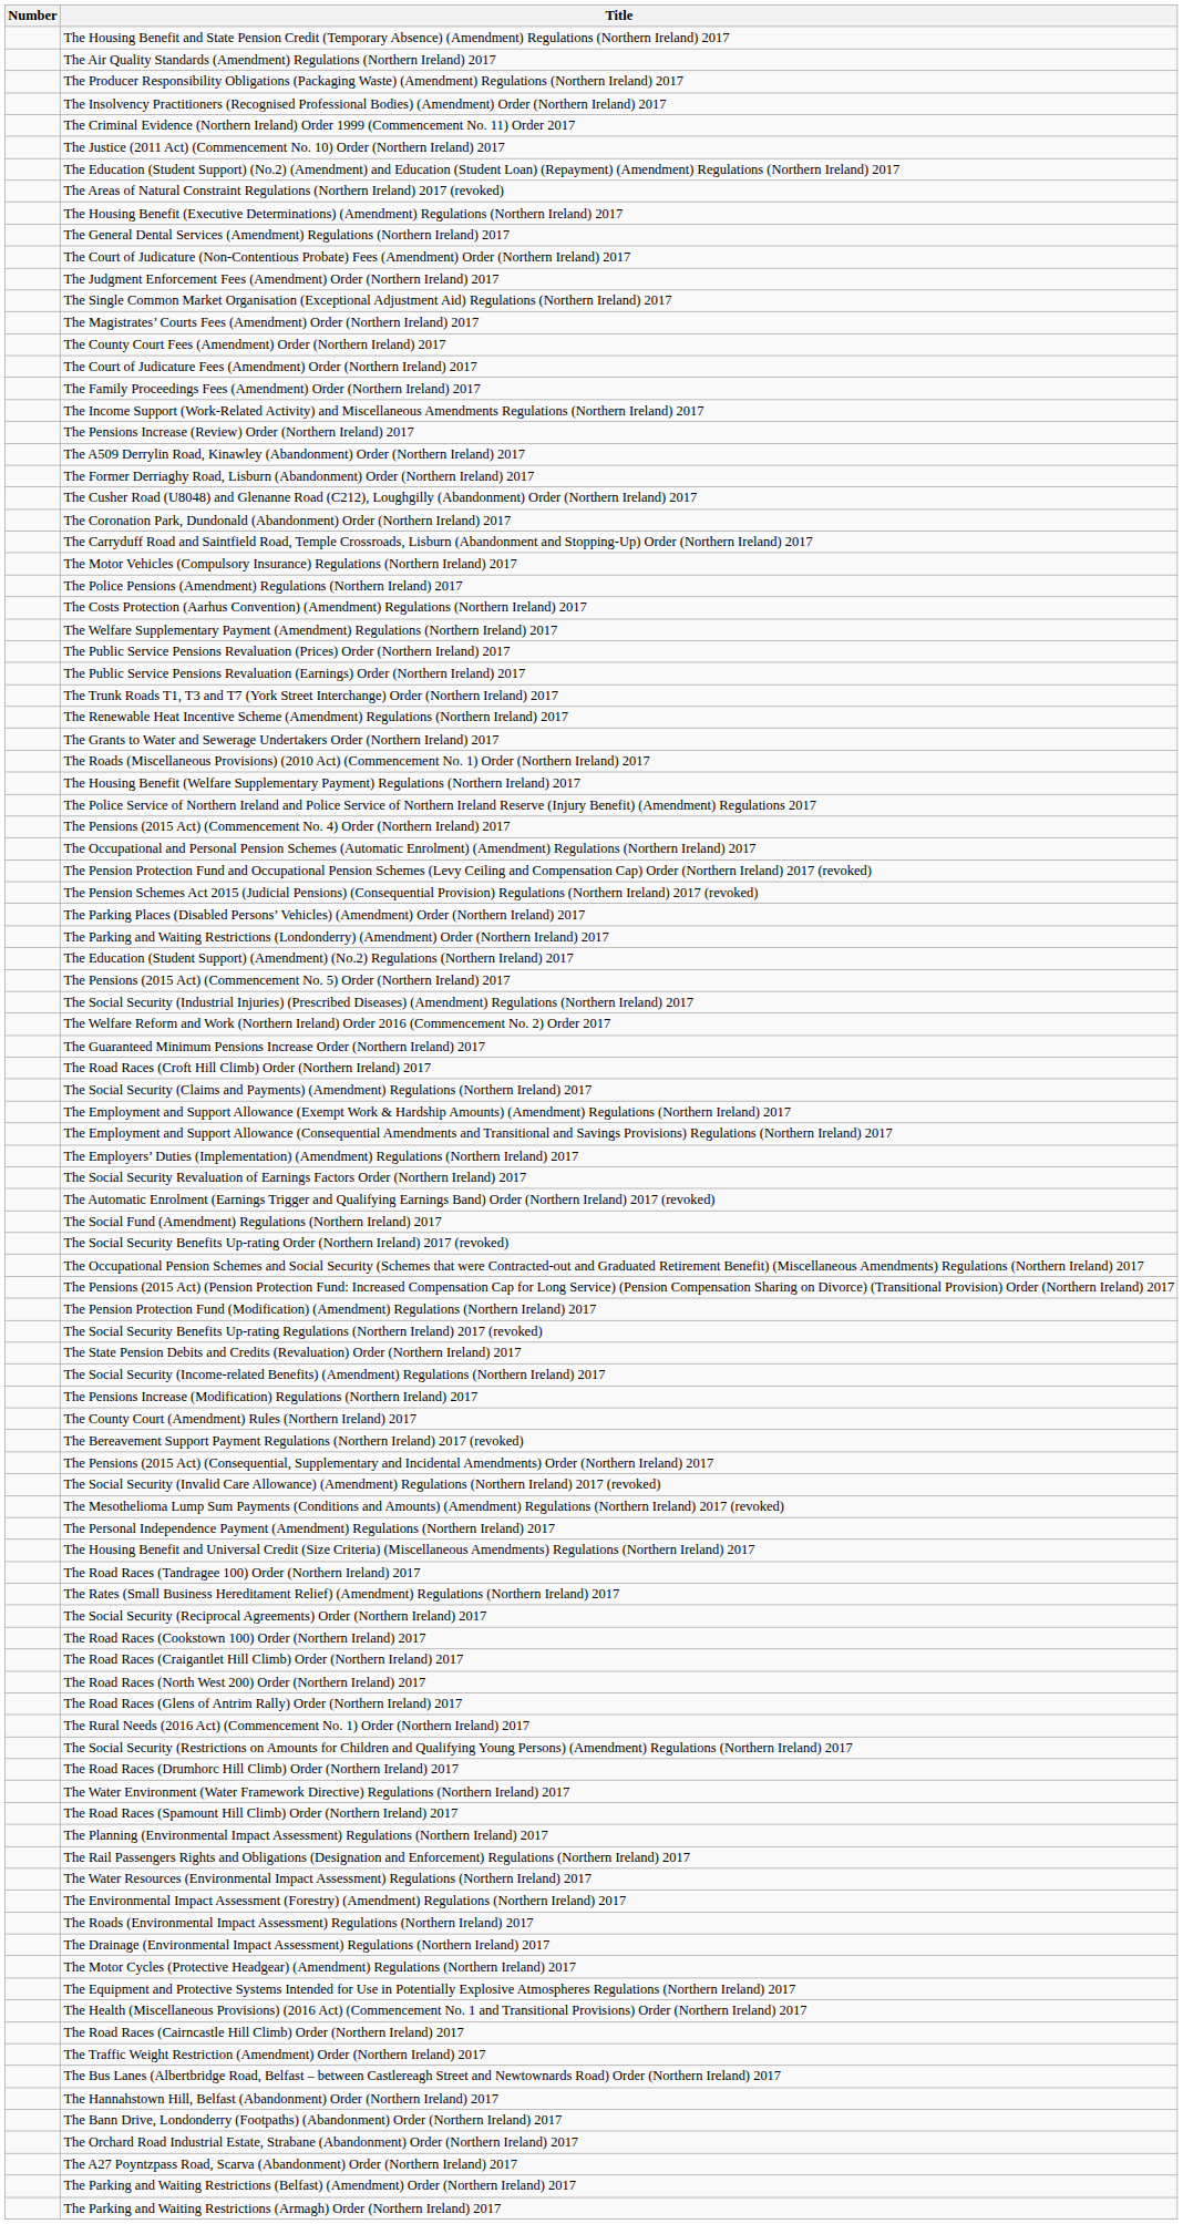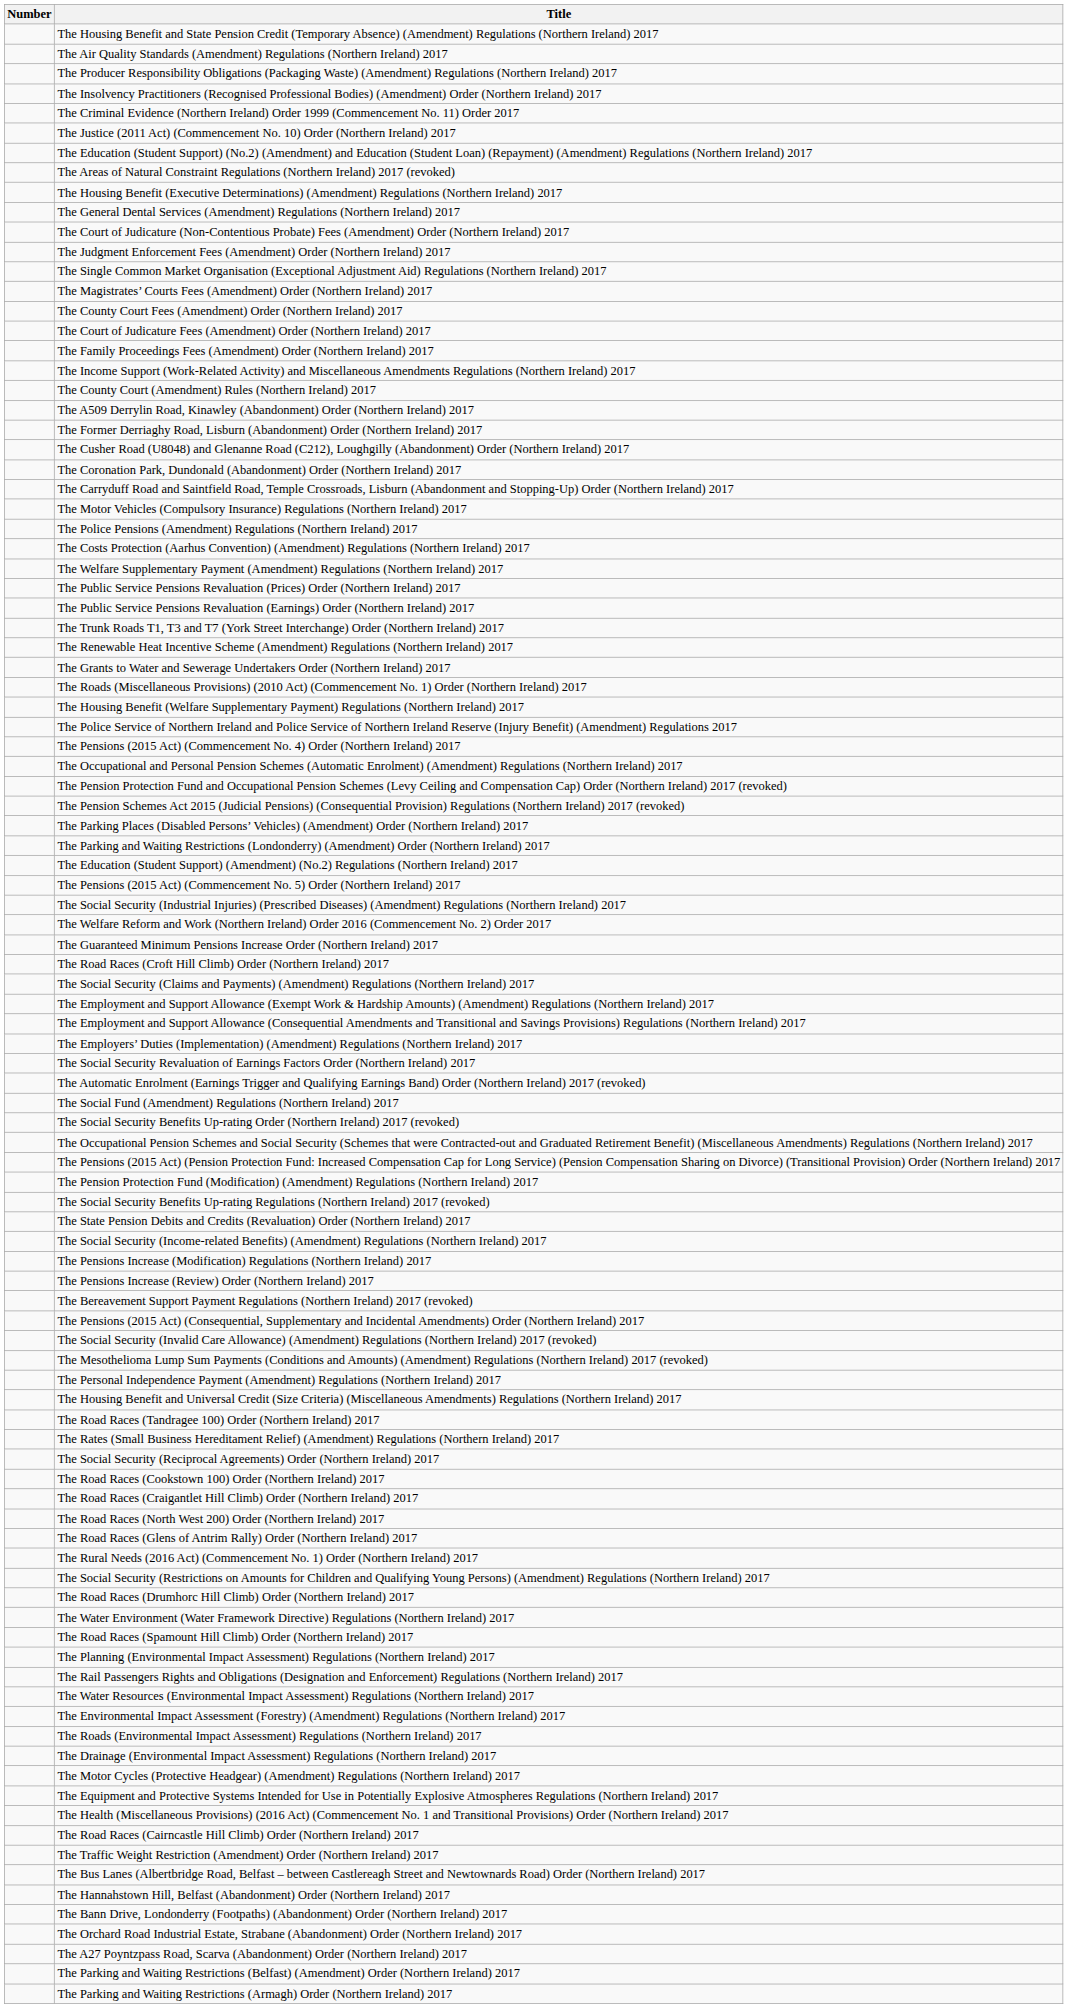 <table class="wikitable collapsible">
 <tr>
 <th>Number</th>
 <th>Title</th>
 </tr>
 <tr>
 <td></td>
 <td>The Housing Benefit and State Pension Credit (Temporary Absence) (Amendment) Regulations (Northern Ireland) 2017</td>
 </tr>
 <tr>
 <td></td>
 <td>The Air Quality Standards (Amendment) Regulations (Northern Ireland) 2017</td>
 </tr>
 <tr>
 <td></td>
 <td>The Producer Responsibility Obligations (Packaging Waste) (Amendment) Regulations (Northern Ireland) 2017</td>
 </tr>
 <tr>
 <td></td>
 <td>The Insolvency Practitioners (Recognised Professional Bodies) (Amendment) Order (Northern Ireland) 2017</td>
 </tr>
 <tr>
 <td></td>
 <td>The Criminal Evidence (Northern Ireland) Order 1999 (Commencement No. 11) Order 2017</td>
 </tr>
 <tr>
 <td></td>
 <td>The Justice (2011 Act) (Commencement No. 10) Order (Northern Ireland) 2017</td>
 </tr>
 <tr>
 <td></td>
 <td>The Education (Student Support) (No.2) (Amendment) and Education (Student Loan) (Repayment) (Amendment) Regulations (Northern Ireland) 2017</td>
 </tr>
 <tr>
 <td></td>
 <td>The Areas of Natural Constraint Regulations (Northern Ireland) 2017 (revoked)</td>
 </tr>
 <tr>
 <td></td>
 <td>The Housing Benefit (Executive Determinations) (Amendment) Regulations (Northern Ireland) 2017</td>
 </tr>
 <tr>
 <td></td>
 <td>The General Dental Services (Amendment) Regulations (Northern Ireland) 2017</td>
 </tr>
 <tr>
 <td></td>
 <td>The Court of Judicature (Non-Contentious Probate) Fees (Amendment) Order (Northern Ireland) 2017</td>
 </tr>
 <tr>
 <td></td>
 <td>The Judgment Enforcement Fees (Amendment) Order (Northern Ireland) 2017</td>
 </tr>
 <tr>
 <td></td>
 <td>The Single Common Market Organisation (Exceptional Adjustment Aid) Regulations (Northern Ireland) 2017</td>
 </tr>
 <tr>
 <td></td>
 <td>The Magistrates’ Courts Fees (Amendment) Order (Northern Ireland) 2017</td>
 </tr>
 <tr>
 <td></td>
 <td>The County Court Fees (Amendment) Order (Northern Ireland) 2017</td>
 </tr>
 <tr>
 <td></td>
 <td>The Court of Judicature Fees (Amendment) Order (Northern Ireland) 2017</td>
 </tr>
 <tr>
 <td></td>
 <td>The Family Proceedings Fees (Amendment) Order (Northern Ireland) 2017</td>
 </tr>
 <tr>
 <td></td>
 <td>The Income Support (Work-Related Activity) and Miscellaneous Amendments Regulations (Northern Ireland) 2017</td>
 </tr>
 <tr>
 <td></td>
-<td>The Pensions Increase (Review) Order (Northern Ireland) 2017</td>
+<td>The County Court (Amendment) Rules (Northern Ireland) 2017</td>
 </tr>
 <tr>
 <td></td>
 <td>The A509 Derrylin Road, Kinawley (Abandonment) Order (Northern Ireland) 2017</td>
 </tr>
 <tr>
 <td></td>
 <td>The Former Derriaghy Road, Lisburn (Abandonment) Order (Northern Ireland) 2017</td>
 </tr>
 <tr>
 <td></td>
 <td>The Cusher Road (U8048) and Glenanne Road (C212), Loughgilly (Abandonment) Order (Northern Ireland) 2017</td>
 </tr>
 <tr>
 <td></td>
 <td>The Coronation Park, Dundonald (Abandonment) Order (Northern Ireland) 2017</td>
 </tr>
 <tr>
 <td></td>
 <td>The Carryduff Road and Saintfield Road, Temple Crossroads, Lisburn (Abandonment and Stopping-Up) Order (Northern Ireland) 2017</td>
 </tr>
 <tr>
 <td></td>
 <td>The Motor Vehicles (Compulsory Insurance) Regulations (Northern Ireland) 2017</td>
 </tr>
 <tr>
 <td></td>
 <td>The Police Pensions (Amendment) Regulations (Northern Ireland) 2017</td>
 </tr>
 <tr>
 <td></td>
 <td>The Costs Protection (Aarhus Convention) (Amendment) Regulations (Northern Ireland) 2017</td>
 </tr>
 <tr>
 <td></td>
 <td>The Welfare Supplementary Payment (Amendment) Regulations (Northern Ireland) 2017</td>
 </tr>
 <tr>
 <td></td>
 <td>The Public Service Pensions Revaluation (Prices) Order (Northern Ireland) 2017</td>
 </tr>
 <tr>
 <td></td>
 <td>The Public Service Pensions Revaluation (Earnings) Order (Northern Ireland) 2017</td>
 </tr>
 <tr>
 <td></td>
 <td>The Trunk Roads T1, T3 and T7 (York Street Interchange) Order (Northern Ireland) 2017</td>
 </tr>
 <tr>
 <td></td>
 <td>The Renewable Heat Incentive Scheme (Amendment) Regulations (Northern Ireland) 2017</td>
 </tr>
 <tr>
 <td></td>
 <td>The Grants to Water and Sewerage Undertakers Order (Northern Ireland) 2017</td>
 </tr>
 <tr>
 <td></td>
 <td>The Roads (Miscellaneous Provisions) (2010 Act) (Commencement No. 1) Order (Northern Ireland) 2017</td>
 </tr>
 <tr>
 <td></td>
 <td>The Housing Benefit (Welfare Supplementary Payment) Regulations (Northern Ireland) 2017</td>
 </tr>
 <tr>
 <td></td>
 <td>The Police Service of Northern Ireland and Police Service of Northern Ireland Reserve (Injury Benefit) (Amendment) Regulations 2017</td>
 </tr>
 <tr>
 <td></td>
 <td>The Pensions (2015 Act) (Commencement No. 4) Order (Northern Ireland) 2017</td>
 </tr>
 <tr>
 <td></td>
 <td>The Occupational and Personal Pension Schemes (Automatic Enrolment) (Amendment) Regulations (Northern Ireland) 2017</td>
 </tr>
 <tr>
 <td></td>
 <td>The Pension Protection Fund and Occupational Pension Schemes (Levy Ceiling and Compensation Cap) Order (Northern Ireland) 2017 (revoked)</td>
 </tr>
 <tr>
 <td></td>
 <td>The Pension Schemes Act 2015 (Judicial Pensions) (Consequential Provision) Regulations (Northern Ireland) 2017 (revoked)</td>
 </tr>
 <tr>
 <td></td>
 <td>The Parking Places (Disabled Persons’ Vehicles) (Amendment) Order (Northern Ireland) 2017</td>
 </tr>
 <tr>
 <td></td>
 <td>The Parking and Waiting Restrictions (Londonderry) (Amendment) Order (Northern Ireland) 2017</td>
 </tr>
 <tr>
 <td></td>
 <td>The Education (Student Support) (Amendment) (No.2) Regulations (Northern Ireland) 2017</td>
 </tr>
 <tr>
 <td></td>
 <td>The Pensions (2015 Act) (Commencement No. 5) Order (Northern Ireland) 2017</td>
 </tr>
 <tr>
 <td></td>
 <td>The Social Security (Industrial Injuries) (Prescribed Diseases) (Amendment) Regulations (Northern Ireland) 2017</td>
 </tr>
 <tr>
 <td></td>
 <td>The Welfare Reform and Work (Northern Ireland) Order 2016 (Commencement No. 2) Order 2017</td>
 </tr>
 <tr>
 <td></td>
 <td>The Guaranteed Minimum Pensions Increase Order (Northern Ireland) 2017</td>
 </tr>
 <tr>
 <td></td>
 <td>The Road Races (Croft Hill Climb) Order (Northern Ireland) 2017</td>
 </tr>
 <tr>
 <td></td>
 <td>The Social Security (Claims and Payments) (Amendment) Regulations (Northern Ireland) 2017</td>
 </tr>
 <tr>
 <td></td>
 <td>The Employment and Support Allowance (Exempt Work & Hardship Amounts) (Amendment) Regulations (Northern Ireland) 2017</td>
 </tr>
 <tr>
 <td></td>
 <td>The Employment and Support Allowance (Consequential Amendments and Transitional and Savings Provisions) Regulations (Northern Ireland) 2017</td>
 </tr>
 <tr>
 <td></td>
 <td>The Employers’ Duties (Implementation) (Amendment) Regulations (Northern Ireland) 2017</td>
 </tr>
 <tr>
 <td></td>
 <td>The Social Security Revaluation of Earnings Factors Order (Northern Ireland) 2017</td>
 </tr>
 <tr>
 <td></td>
 <td>The Automatic Enrolment (Earnings Trigger and Qualifying Earnings Band) Order (Northern Ireland) 2017 (revoked)</td>
 </tr>
 <tr>
 <td></td>
 <td>The Social Fund (Amendment) Regulations (Northern Ireland) 2017</td>
 </tr>
 <tr>
 <td></td>
 <td>The Social Security Benefits Up-rating Order (Northern Ireland) 2017 (revoked)</td>
 </tr>
 <tr>
 <td></td>
 <td>The Occupational Pension Schemes and Social Security (Schemes that were Contracted-out and Graduated Retirement Benefit) (Miscellaneous Amendments) Regulations (Northern Ireland) 2017</td>
 </tr>
 <tr>
 <td></td>
 <td>The Pensions (2015 Act) (Pension Protection Fund: Increased Compensation Cap for Long Service) (Pension Compensation Sharing on Divorce) (Transitional Provision) Order (Northern Ireland) 2017</td>
 </tr>
 <tr>
 <td></td>
 <td>The Pension Protection Fund (Modification) (Amendment) Regulations (Northern Ireland) 2017</td>
 </tr>
 <tr>
 <td></td>
 <td>The Social Security Benefits Up-rating Regulations (Northern Ireland) 2017 (revoked)</td>
 </tr>
 <tr>
 <td></td>
 <td>The State Pension Debits and Credits (Revaluation) Order (Northern Ireland) 2017</td>
 </tr>
 <tr>
 <td></td>
 <td>The Social Security (Income-related Benefits) (Amendment) Regulations (Northern Ireland) 2017</td>
 </tr>
 <tr>
 <td></td>
 <td>The Pensions Increase (Modification) Regulations (Northern Ireland) 2017</td>
 </tr>
 <tr>
 <td></td>
-<td>The County Court (Amendment) Rules (Northern Ireland) 2017</td>
+<td>The Pensions Increase (Review) Order (Northern Ireland) 2017</td>
 </tr>
 <tr>
 <td></td>
 <td>The Bereavement Support Payment Regulations (Northern Ireland) 2017 (revoked)</td>
 </tr>
 <tr>
 <td></td>
 <td>The Pensions (2015 Act) (Consequential, Supplementary and Incidental Amendments) Order (Northern Ireland) 2017</td>
 </tr>
 <tr>
 <td></td>
 <td>The Social Security (Invalid Care Allowance) (Amendment) Regulations (Northern Ireland) 2017 (revoked)</td>
 </tr>
 <tr>
 <td></td>
 <td>The Mesothelioma Lump Sum Payments (Conditions and Amounts) (Amendment) Regulations (Northern Ireland) 2017 (revoked)</td>
 </tr>
 <tr>
 <td></td>
 <td>The Personal Independence Payment (Amendment) Regulations (Northern Ireland) 2017</td>
 </tr>
 <tr>
 <td></td>
 <td>The Housing Benefit and Universal Credit (Size Criteria) (Miscellaneous Amendments) Regulations (Northern Ireland) 2017</td>
 </tr>
 <tr>
 <td></td>
 <td>The Road Races (Tandragee 100) Order (Northern Ireland) 2017</td>
 </tr>
 <tr>
 <td></td>
 <td>The Rates (Small Business Hereditament Relief) (Amendment) Regulations (Northern Ireland) 2017</td>
 </tr>
 <tr>
 <td></td>
 <td>The Social Security (Reciprocal Agreements) Order (Northern Ireland) 2017</td>
 </tr>
 <tr>
 <td></td>
 <td>The Road Races (Cookstown 100) Order (Northern Ireland) 2017</td>
 </tr>
 <tr>
 <td></td>
 <td>The Road Races (Craigantlet Hill Climb) Order (Northern Ireland) 2017</td>
 </tr>
 <tr>
 <td></td>
 <td>The Road Races (North West 200) Order (Northern Ireland) 2017</td>
 </tr>
 <tr>
 <td></td>
 <td>The Road Races (Glens of Antrim Rally) Order (Northern Ireland) 2017</td>
 </tr>
 <tr>
 <td></td>
 <td>The Rural Needs (2016 Act) (Commencement No. 1) Order (Northern Ireland) 2017</td>
 </tr>
 <tr>
 <td></td>
 <td>The Social Security (Restrictions on Amounts for Children and Qualifying Young Persons) (Amendment) Regulations (Northern Ireland) 2017</td>
 </tr>
 <tr>
 <td></td>
 <td>The Road Races (Drumhorc Hill Climb) Order (Northern Ireland) 2017</td>
 </tr>
 <tr>
 <td></td>
 <td>The Water Environment (Water Framework Directive) Regulations (Northern Ireland) 2017</td>
 </tr>
 <tr>
 <td></td>
 <td>The Road Races (Spamount Hill Climb) Order (Northern Ireland) 2017</td>
 </tr>
 <tr>
 <td></td>
 <td>The Planning (Environmental Impact Assessment) Regulations (Northern Ireland) 2017</td>
 </tr>
 <tr>
 <td></td>
 <td>The Rail Passengers Rights and Obligations (Designation and Enforcement) Regulations (Northern Ireland) 2017</td>
 </tr>
 <tr>
 <td></td>
 <td>The Water Resources (Environmental Impact Assessment) Regulations (Northern Ireland) 2017</td>
 </tr>
 <tr>
 <td></td>
 <td>The Environmental Impact Assessment (Forestry) (Amendment) Regulations (Northern Ireland) 2017</td>
 </tr>
 <tr>
 <td></td>
 <td>The Roads (Environmental Impact Assessment) Regulations (Northern Ireland) 2017</td>
 </tr>
 <tr>
 <td></td>
 <td>The Drainage (Environmental Impact Assessment) Regulations (Northern Ireland) 2017</td>
 </tr>
 <tr>
 <td></td>
 <td>The Motor Cycles (Protective Headgear) (Amendment) Regulations (Northern Ireland) 2017</td>
 </tr>
 <tr>
 <td></td>
 <td>The Equipment and Protective Systems Intended for Use in Potentially Explosive Atmospheres Regulations (Northern Ireland) 2017</td>
 </tr>
 <tr>
 <td></td>
 <td>The Health (Miscellaneous Provisions) (2016 Act) (Commencement No. 1 and Transitional Provisions) Order (Northern Ireland) 2017</td>
 </tr>
 <tr>
 <td></td>
 <td>The Road Races (Cairncastle Hill Climb) Order (Northern Ireland) 2017</td>
 </tr>
 <tr>
 <td></td>
 <td>The Traffic Weight Restriction (Amendment) Order (Northern Ireland) 2017</td>
 </tr>
 <tr>
 <td></td>
 <td>The Bus Lanes (Albertbridge Road, Belfast – between Castlereagh Street and Newtownards Road) Order (Northern Ireland) 2017</td>
 </tr>
 <tr>
 <td></td>
 <td>The Hannahstown Hill, Belfast (Abandonment) Order (Northern Ireland) 2017</td>
 </tr>
 <tr>
 <td></td>
 <td>The Bann Drive, Londonderry (Footpaths) (Abandonment) Order (Northern Ireland) 2017</td>
 </tr>
 <tr>
 <td></td>
 <td>The Orchard Road Industrial Estate, Strabane (Abandonment) Order (Northern Ireland) 2017</td>
 </tr>
 <tr>
 <td></td>
 <td>The A27 Poyntzpass Road, Scarva (Abandonment) Order (Northern Ireland) 2017</td>
 </tr>
 <tr>
 <td></td>
 <td>The Parking and Waiting Restrictions (Belfast) (Amendment) Order (Northern Ireland) 2017</td>
 </tr>
 <tr>
 <td></td>
 <td>The Parking and Waiting Restrictions (Armagh) Order (Northern Ireland) 2017</td>
 </tr>
 </table>
